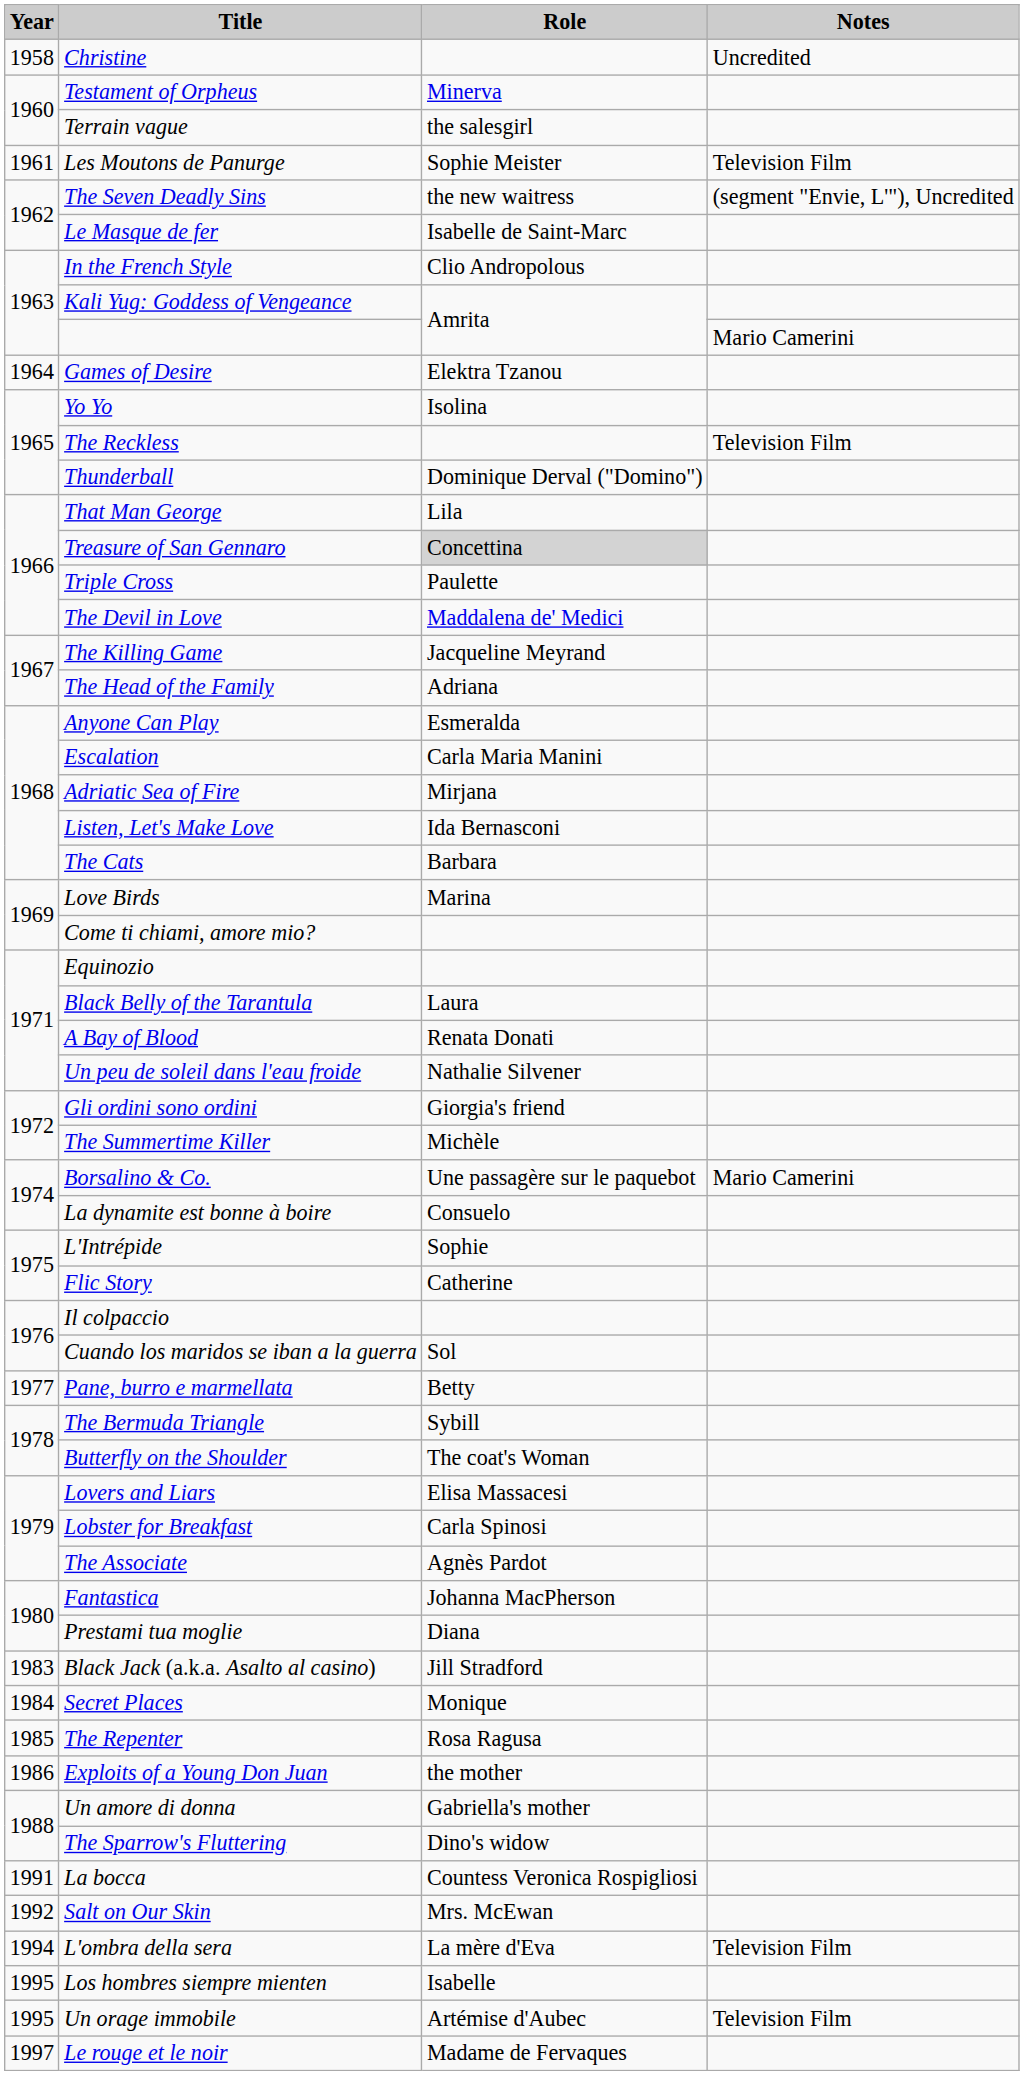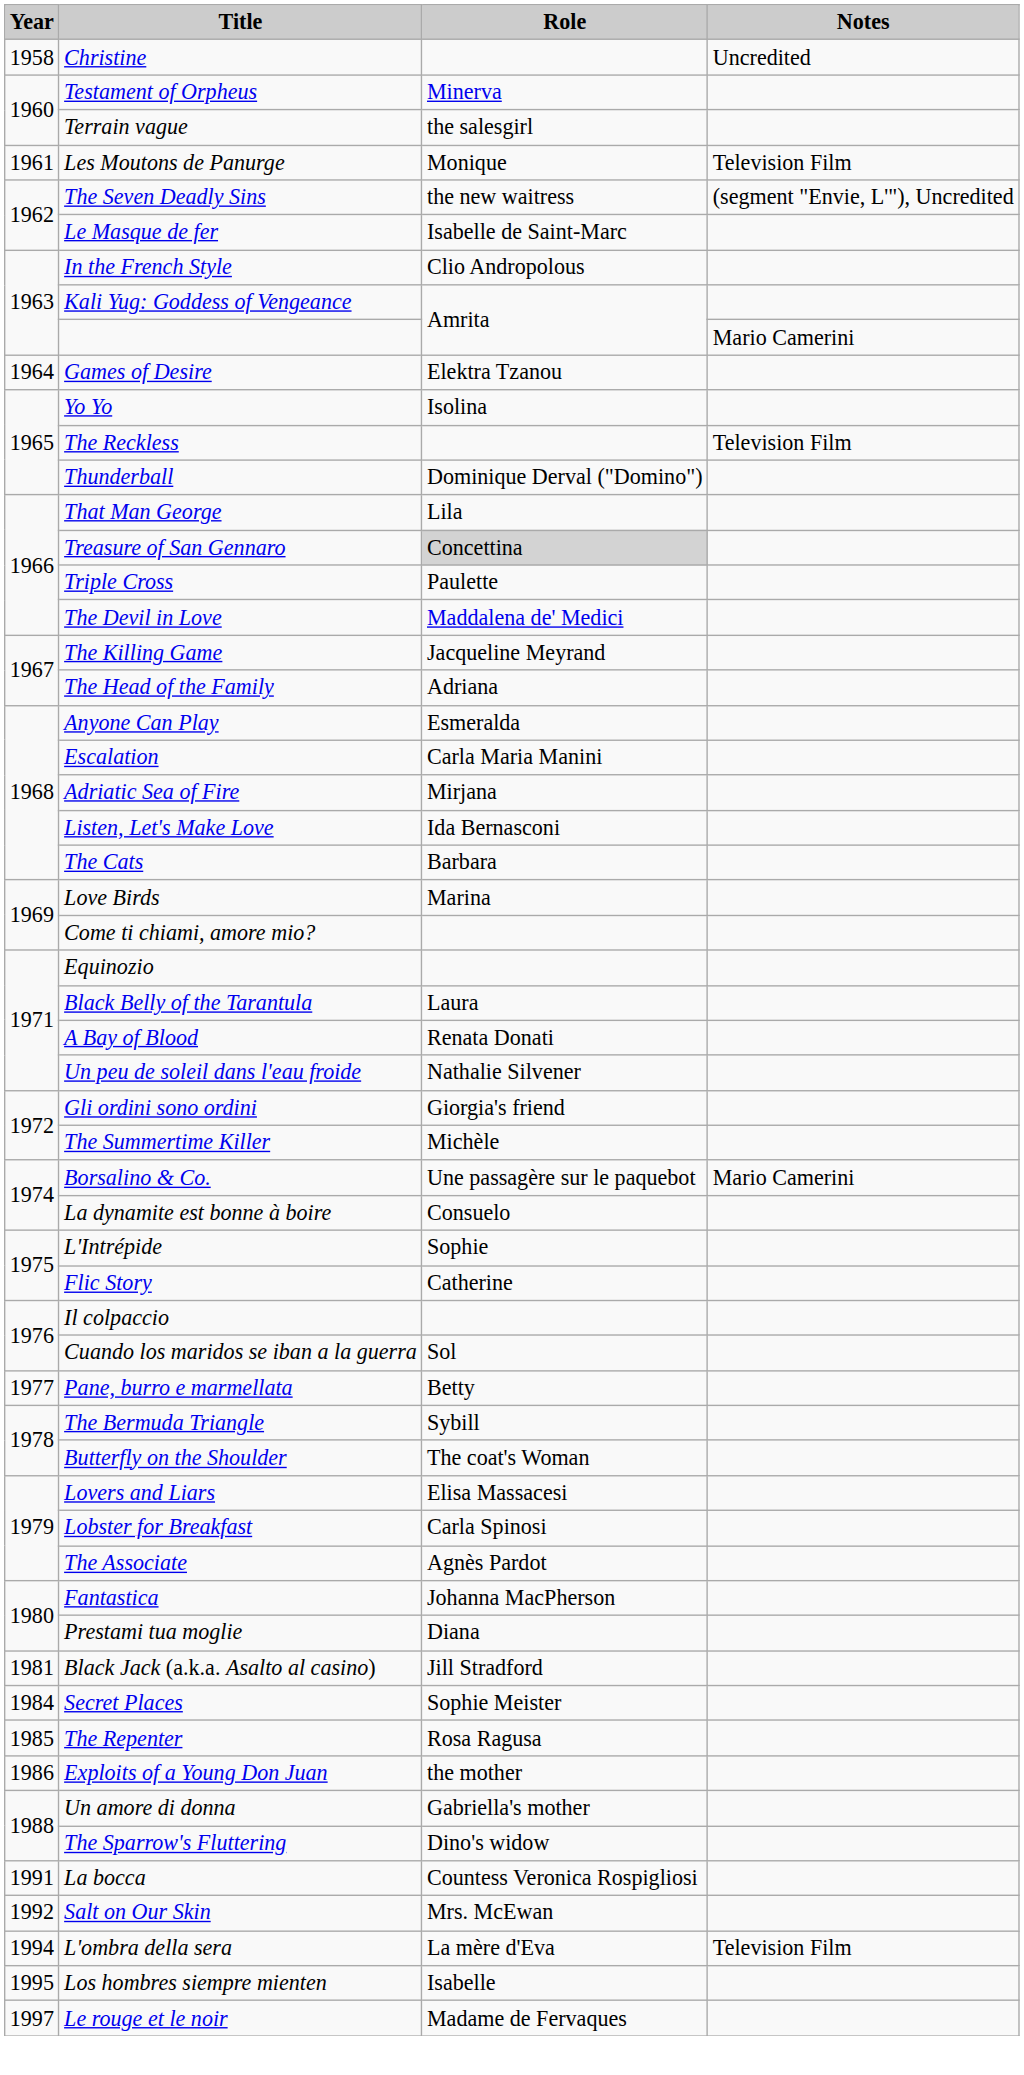 <table class="wikitable">
 <tr>
 <th style="background: #CCCCCC;">Year</th>
 <th style="background: #CCCCCC;">Title</th>
 <th style="background: #CCCCCC;">Role</th>
 <th style="background: #CCCCCC;">Notes</th>
 </tr>
 <tr>
 <td>1958</td>
 <td><em><a href='#'>Christine</a></em></td>
 <td></td>
 <td>Uncredited</td>
 </tr>
 <tr>
 <td rowspan=2>1960</td>
 <td><em><a href='#'>Testament of Orpheus</a></em></td>
 <td><a href='#'>Minerva</a></td>
 <td></td>
 </tr>
 <tr>
 <td><em>Terrain vague</em></td>
 <td>the salesgirl</td>
 <td></td>
 </tr>
 <tr>
 <td>1961</td>
 <td><em>Les Moutons de Panurge</em></td>
-<td>Sophie Meister</td>
+<td>Monique</td>
 <td>Television Film</td>
 </tr>
 <tr>
 <td rowspan=2>1962</td>
 <td><em><a href='#'>The Seven Deadly Sins</a></em></td>
 <td>the new waitress</td>
 <td>(segment "Envie, L'"), Uncredited</td>
 </tr>
 <tr>
 <td><em><a href='#'>Le Masque de fer</a></em></td>
 <td>Isabelle de Saint-Marc</td>
 <td></td>
 </tr>
 <tr>
 <td rowspan=3>1963</td>
 <td><em><a href='#'>In the French Style</a></em></td>
 <td>Clio Andropolous</td>
 <td></td>
 </tr>
 <tr>
 <td><em><a href='#'>Kali Yug: Goddess of Vengeance</a></em></td>
 <td rowspan=2>Amrita</td>
 <td></td>
 </tr>
 <tr>
 <td><em></em></td>
 <td>Mario Camerini</td>
 </tr>
 <tr>
 <td>1964</td>
 <td><em><a href='#'>Games of Desire</a></em></td>
 <td>Elektra Tzanou</td>
 <td></td>
 </tr>
 <tr>
 <td rowspan=3>1965</td>
 <td><em><a href='#'>Yo Yo</a></em></td>
 <td>Isolina</td>
 <td></td>
 </tr>
 <tr>
 <td><em><a href='#'>The Reckless</a></em></td>
 <td></td>
 <td>Television Film</td>
 </tr>
 <tr>
 <td><em><a href='#'>Thunderball</a></em></td>
 <td>Dominique Derval ("Domino")</td>
 <td></td>
 </tr>
 <tr>
 <td rowspan=4>1966</td>
 <td><em><a href='#'>That Man George</a></em></td>
 <td>Lila</td>
 <td></td>
 </tr>
 <tr>
 <td><em><a href='#'>Treasure of San Gennaro</a></em></td>
 <td style="background: lightgrey;">Concettina</td>
 <td></td>
 </tr>
 <tr>
 <td><em><a href='#'>Triple Cross</a></em></td>
 <td>Paulette</td>
 <td></td>
 </tr>
 <tr>
 <td><em><a href='#'>The Devil in Love</a></em></td>
 <td><a href='#'>Maddalena de' Medici</a></td>
 <td></td>
 </tr>
 <tr>
 <td rowspan=2>1967</td>
 <td><em><a href='#'>The Killing Game</a></em></td>
 <td>Jacqueline Meyrand</td>
 <td></td>
 </tr>
 <tr>
 <td><em><a href='#'>The Head of the Family</a></em></td>
 <td>Adriana</td>
 <td></td>
 </tr>
 <tr>
 <td rowspan=5>1968</td>
 <td><em><a href='#'>Anyone Can Play</a></em></td>
 <td>Esmeralda</td>
 <td></td>
 </tr>
 <tr>
 <td><em><a href='#'>Escalation</a></em></td>
 <td>Carla Maria Manini</td>
 <td></td>
 </tr>
 <tr>
 <td><em><a href='#'>Adriatic Sea of Fire</a></em></td>
 <td>Mirjana</td>
 <td></td>
 </tr>
 <tr>
 <td><em><a href='#'>Listen, Let's Make Love</a></em></td>
 <td>Ida Bernasconi</td>
 <td></td>
 </tr>
 <tr>
 <td><em><a href='#'>The Cats</a></em></td>
 <td>Barbara</td>
 <td></td>
 </tr>
 <tr>
 <td rowspan=2>1969</td>
 <td><em>Love Birds</em></td>
 <td>Marina</td>
 <td></td>
 </tr>
 <tr>
 <td><em>Come ti chiami, amore mio?</em></td>
 <td></td>
 <td></td>
 </tr>
 <tr>
 <td rowspan=4>1971</td>
 <td><em>Equinozio</em></td>
 <td></td>
 <td></td>
 </tr>
 <tr>
 <td><em><a href='#'>Black Belly of the Tarantula</a></em></td>
 <td>Laura</td>
 <td></td>
 </tr>
 <tr>
 <td><em><a href='#'>A Bay of Blood</a></em></td>
 <td>Renata Donati</td>
 <td></td>
 </tr>
 <tr>
 <td><em><a href='#'>Un peu de soleil dans l'eau froide</a></em></td>
 <td>Nathalie Silvener</td>
 <td></td>
 </tr>
 <tr>
 <td rowspan=2>1972</td>
 <td><em><a href='#'>Gli ordini sono ordini</a></em></td>
 <td>Giorgia's friend</td>
 <td></td>
 </tr>
 <tr>
 <td><em><a href='#'>The Summertime Killer</a></em></td>
 <td>Michèle</td>
 <td></td>
 </tr>
 <tr>
 <td rowspan=2>1974</td>
 <td><em><a href='#'>Borsalino & Co.</a></em></td>
 <td>Une passagère sur le paquebot</td>
 <td>Mario Camerini</td>
 </tr>
 <tr>
 <td><em>La dynamite est bonne à boire</em></td>
 <td>Consuelo</td>
 <td></td>
 </tr>
 <tr>
 <td rowspan=2>1975</td>
 <td><em>L'Intrépide</em></td>
 <td>Sophie</td>
 <td></td>
 </tr>
 <tr>
 <td><em><a href='#'>Flic Story</a></em></td>
 <td>Catherine</td>
 <td></td>
 </tr>
 <tr>
 <td rowspan=2>1976</td>
 <td><em>Il colpaccio</em></td>
 <td></td>
 <td></td>
 </tr>
 <tr>
 <td><em>Cuando los maridos se iban a la guerra</em></td>
 <td>Sol</td>
 <td></td>
 </tr>
 <tr>
 <td>1977</td>
 <td><em><a href='#'>Pane, burro e marmellata</a></em></td>
 <td>Betty</td>
 <td></td>
 </tr>
 <tr>
 <td rowspan=2>1978</td>
 <td><em><a href='#'>The Bermuda Triangle</a></em></td>
 <td>Sybill</td>
 <td></td>
 </tr>
 <tr>
 <td><em><a href='#'>Butterfly on the Shoulder</a></em></td>
 <td>The coat's Woman</td>
 <td></td>
 </tr>
 <tr>
 <td rowspan=3>1979</td>
 <td><em><a href='#'>Lovers and Liars</a></em></td>
 <td>Elisa Massacesi</td>
 <td></td>
 </tr>
 <tr>
 <td><em><a href='#'>Lobster for Breakfast</a></em></td>
 <td>Carla Spinosi</td>
 <td></td>
 </tr>
 <tr>
 <td><em><a href='#'>The Associate</a></em></td>
 <td>Agnès Pardot</td>
 <td></td>
 </tr>
 <tr>
 <td rowspan=2>1980</td>
 <td><em><a href='#'>Fantastica</a></em></td>
 <td>Johanna MacPherson</td>
 <td></td>
 </tr>
 <tr>
 <td><em>Prestami tua moglie</em></td>
 <td>Diana</td>
 <td></td>
 </tr>
 <tr>
-<td>1983</td>
+<td>1981</td>
 <td><em>Black Jack</em> (a.k.a. <em>Asalto al casino</em>)</td>
 <td>Jill Stradford</td>
 <td></td>
 </tr>
 <tr>
 <td>1984</td>
 <td><em><a href='#'>Secret Places</a></em></td>
-<td>Monique</td>
+<td>Sophie Meister</td>
 <td></td>
 </tr>
 <tr>
 <td>1985</td>
 <td><em><a href='#'>The Repenter</a></em></td>
 <td>Rosa Ragusa</td>
 <td></td>
 </tr>
 <tr>
 <td>1986</td>
 <td><em><a href='#'>Exploits of a Young Don Juan</a></em></td>
 <td>the mother</td>
 <td></td>
 </tr>
 <tr>
 <td rowspan=2>1988</td>
 <td><em>Un amore di donna</em></td>
 <td>Gabriella's mother</td>
 <td></td>
 </tr>
 <tr>
 <td><em><a href='#'>The Sparrow's Fluttering</a></em></td>
 <td>Dino's widow</td>
 <td></td>
 </tr>
 <tr>
 <td>1991</td>
 <td><em>La bocca</em></td>
 <td>Countess Veronica Rospigliosi</td>
 <td></td>
 </tr>
 <tr>
 <td>1992</td>
 <td><em><a href='#'>Salt on Our Skin</a></em></td>
 <td>Mrs. McEwan</td>
 </tr>
 <tr>
 <td>1994</td>
 <td><em>L'ombra della sera</em></td>
 <td>La mère d'Eva</td>
 <td>Television Film</td>
 </tr>
 <tr>
 <td>1995</td>
 <td><em>Los hombres siempre mienten</em></td>
 <td>Isabelle</td>
 <td></td>
 </tr>
 <tr>
-<td>1995</td>
-<td><em>Un orage immobile</em></td>
-<td>Artémise d'Aubec</td>
-<td>Television Film</td>
-</tr>
-<tr>
 <td>1997</td>
 <td><em><a href='#'>Le rouge et le noir</a></em></td>
 <td>Madame de Fervaques</td>
 <td></td>
 </tr>
 </table>
